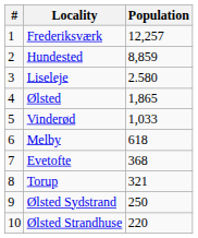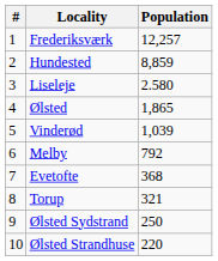 <table class="wikitable">
 <tr>
 <th>#</th>
 <th>Locality</th>
 <th>Population</th>
 </tr>
 <tr>
 <td>1</td>
 <td><a href='#'>Frederiksværk</a></td>
 <td>12,257</td>
 </tr>
 <tr>
 <td>2</td>
 <td><a href='#'>Hundested</a></td>
 <td>8,859</td>
 </tr>
 <tr>
 <td>3</td>
 <td><a href='#'>Liseleje</a></td>
 <td>2.580</td>
 </tr>
 <tr>
 <td>4</td>
 <td><a href='#'>Ølsted</a></td>
 <td>1,865</td>
 </tr>
 <tr>
 <td>5</td>
 <td><a href='#'>Vinderød</a></td>
-<td>1,033</td>
+<td>1,039</td>
 </tr>
 <tr>
 <td>6</td>
 <td><a href='#'>Melby</a></td>
-<td>618</td>
+<td>792</td>
 </tr>
 <tr>
 <td>7</td>
 <td><a href='#'>Evetofte</a></td>
 <td>368</td>
 </tr>
 <tr>
 <td>8</td>
 <td><a href='#'>Torup</a></td>
 <td>321</td>
 </tr>
 <tr>
 <td>9</td>
 <td><a href='#'>Ølsted Sydstrand</a></td>
 <td>250</td>
 </tr>
 <tr>
 <td>10</td>
 <td><a href='#'>Ølsted Strandhuse</a></td>
 <td>220</td>
 </tr>
 </table>
